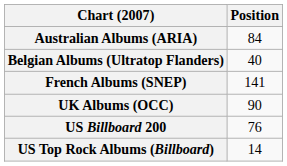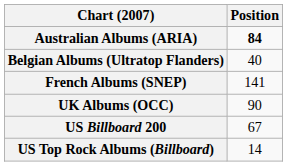 <table class="wikitable sortable plainrowheaders" style="text-align:center">
 <tr>
 <th scope="col">Chart (2007)</th>
 <th scope="col">Position</th>
 </tr>
 <tr>
 <th scope="row">Australian Albums (ARIA)</th>
-<td>84</td>
+<td><strong>84</strong></td>
 </tr>
 <tr>
 <th scope="row">Belgian Albums (Ultratop Flanders)</th>
 <td>40</td>
 </tr>
 <tr>
 <th scope="row">French Albums (SNEP)</th>
 <td>141</td>
 </tr>
 <tr>
 <th scope="row">UK Albums (OCC)</th>
 <td>90</td>
 </tr>
 <tr>
 <th scope="row">US <em>Billboard</em> 200</th>
-<td>76</td>
+<td>67</td>
 </tr>
 <tr>
 <th scope="row">US Top Rock Albums (<em>Billboard</em>)</th>
 <td>14</td>
 </tr>
 </table>
